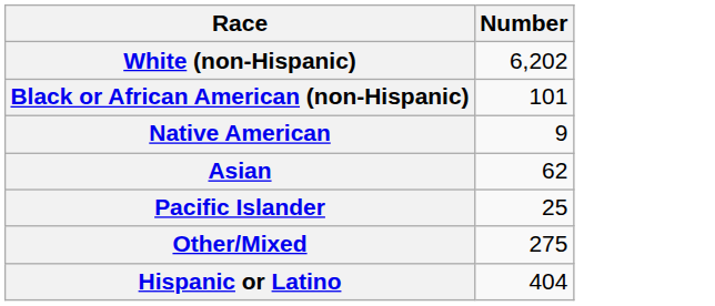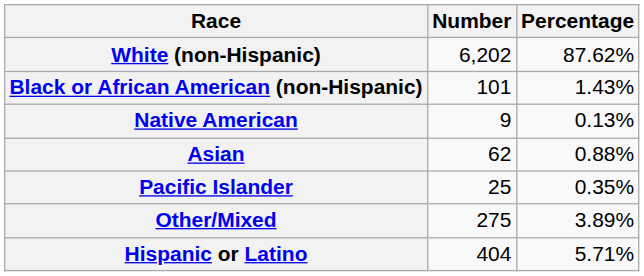 <table class="wikitable" style="text-align:right">
 <tr>
 <th scope="col">Race</th>
 <th scope="col">Number</th>
+<th scope="col">Percentage</th>
 </tr>
 <tr>
 <th scope="row"><a href='#'>White</a> (non-Hispanic)</th>
 <td>6,202</td>
+<td>87.62%</td>
 </tr>
 <tr>
 <th scope="row"><a href='#'>Black or African American</a> (non-Hispanic)</th>
 <td>101</td>
+<td>1.43%</td>
 </tr>
 <tr>
 <th scope="row"><a href='#'>Native American</a></th>
 <td>9</td>
+<td>0.13%</td>
 </tr>
 <tr>
 <th scope="row"><a href='#'>Asian</a></th>
 <td>62</td>
+<td>0.88%</td>
 </tr>
 <tr>
 <th scope="row"><a href='#'>Pacific Islander</a></th>
 <td>25</td>
+<td>0.35%</td>
 </tr>
 <tr>
 <th scope="row"><a href='#'>Other/Mixed</a></th>
 <td>275</td>
+<td>3.89%</td>
 </tr>
 <tr>
 <th scope="row"><a href='#'>Hispanic</a> or <a href='#'>Latino</a></th>
 <td>404</td>
+<td>5.71%</td>
 </tr>
 </table>
